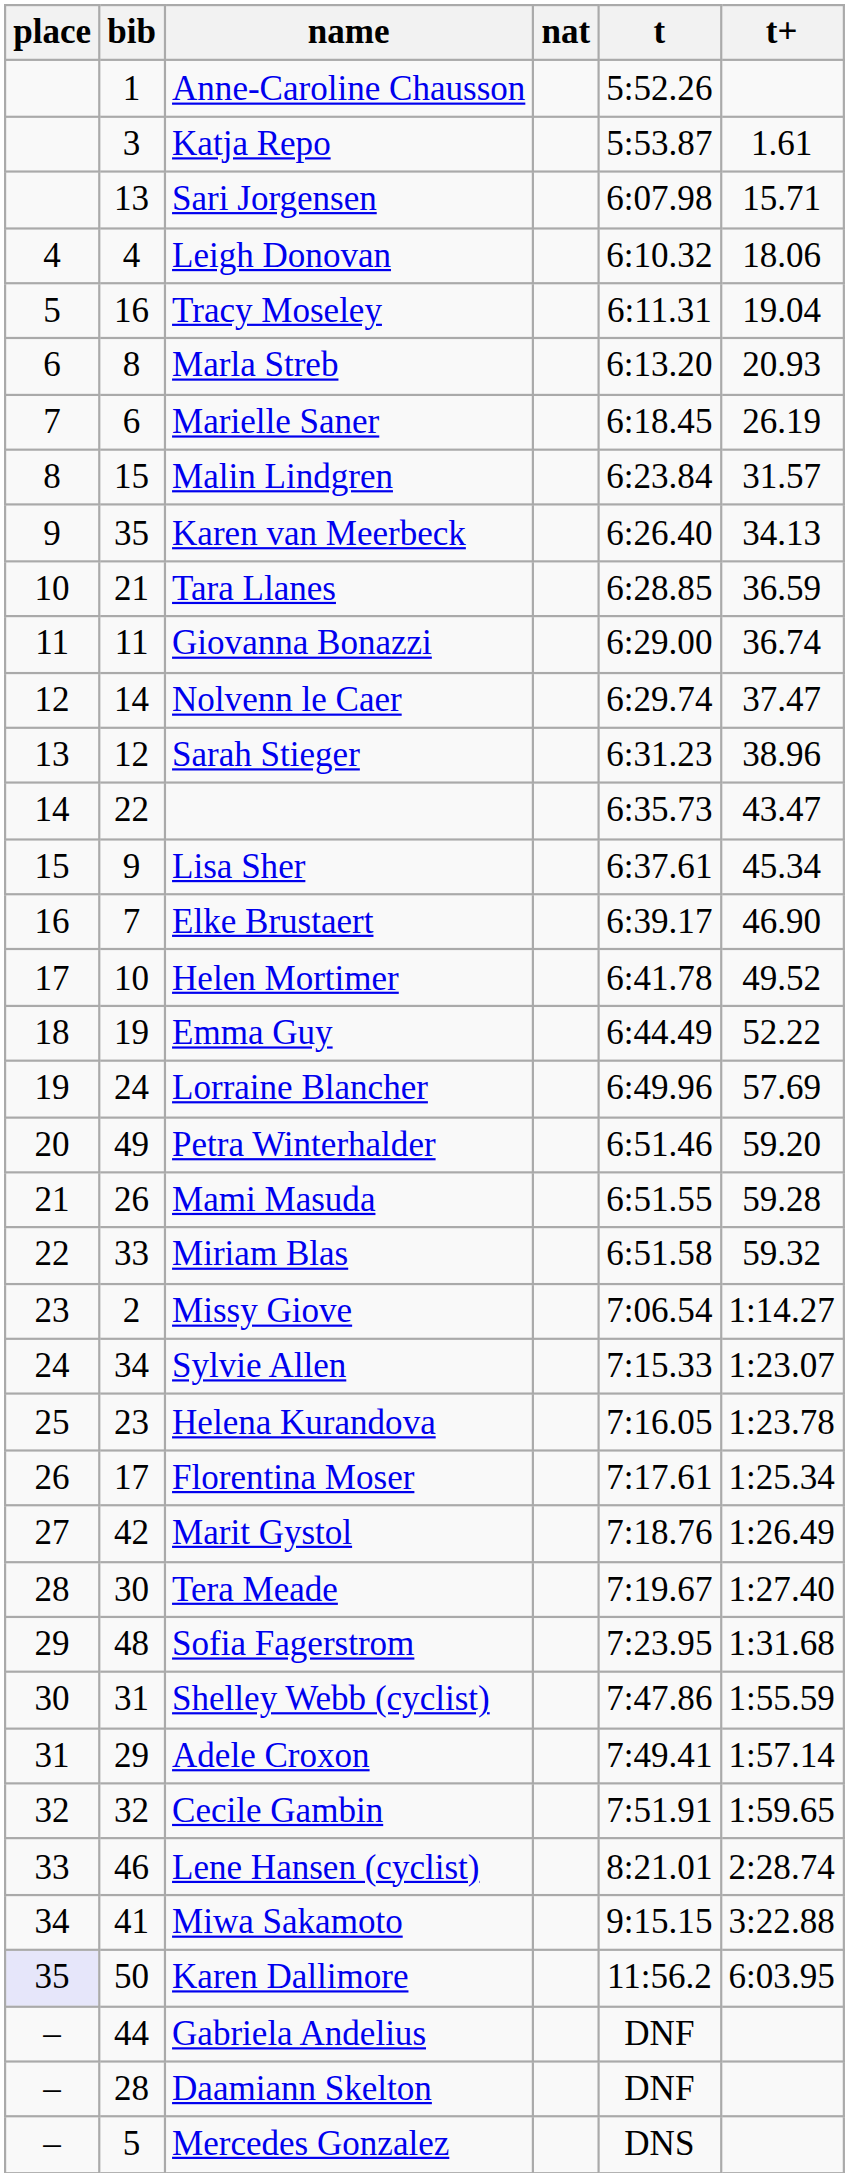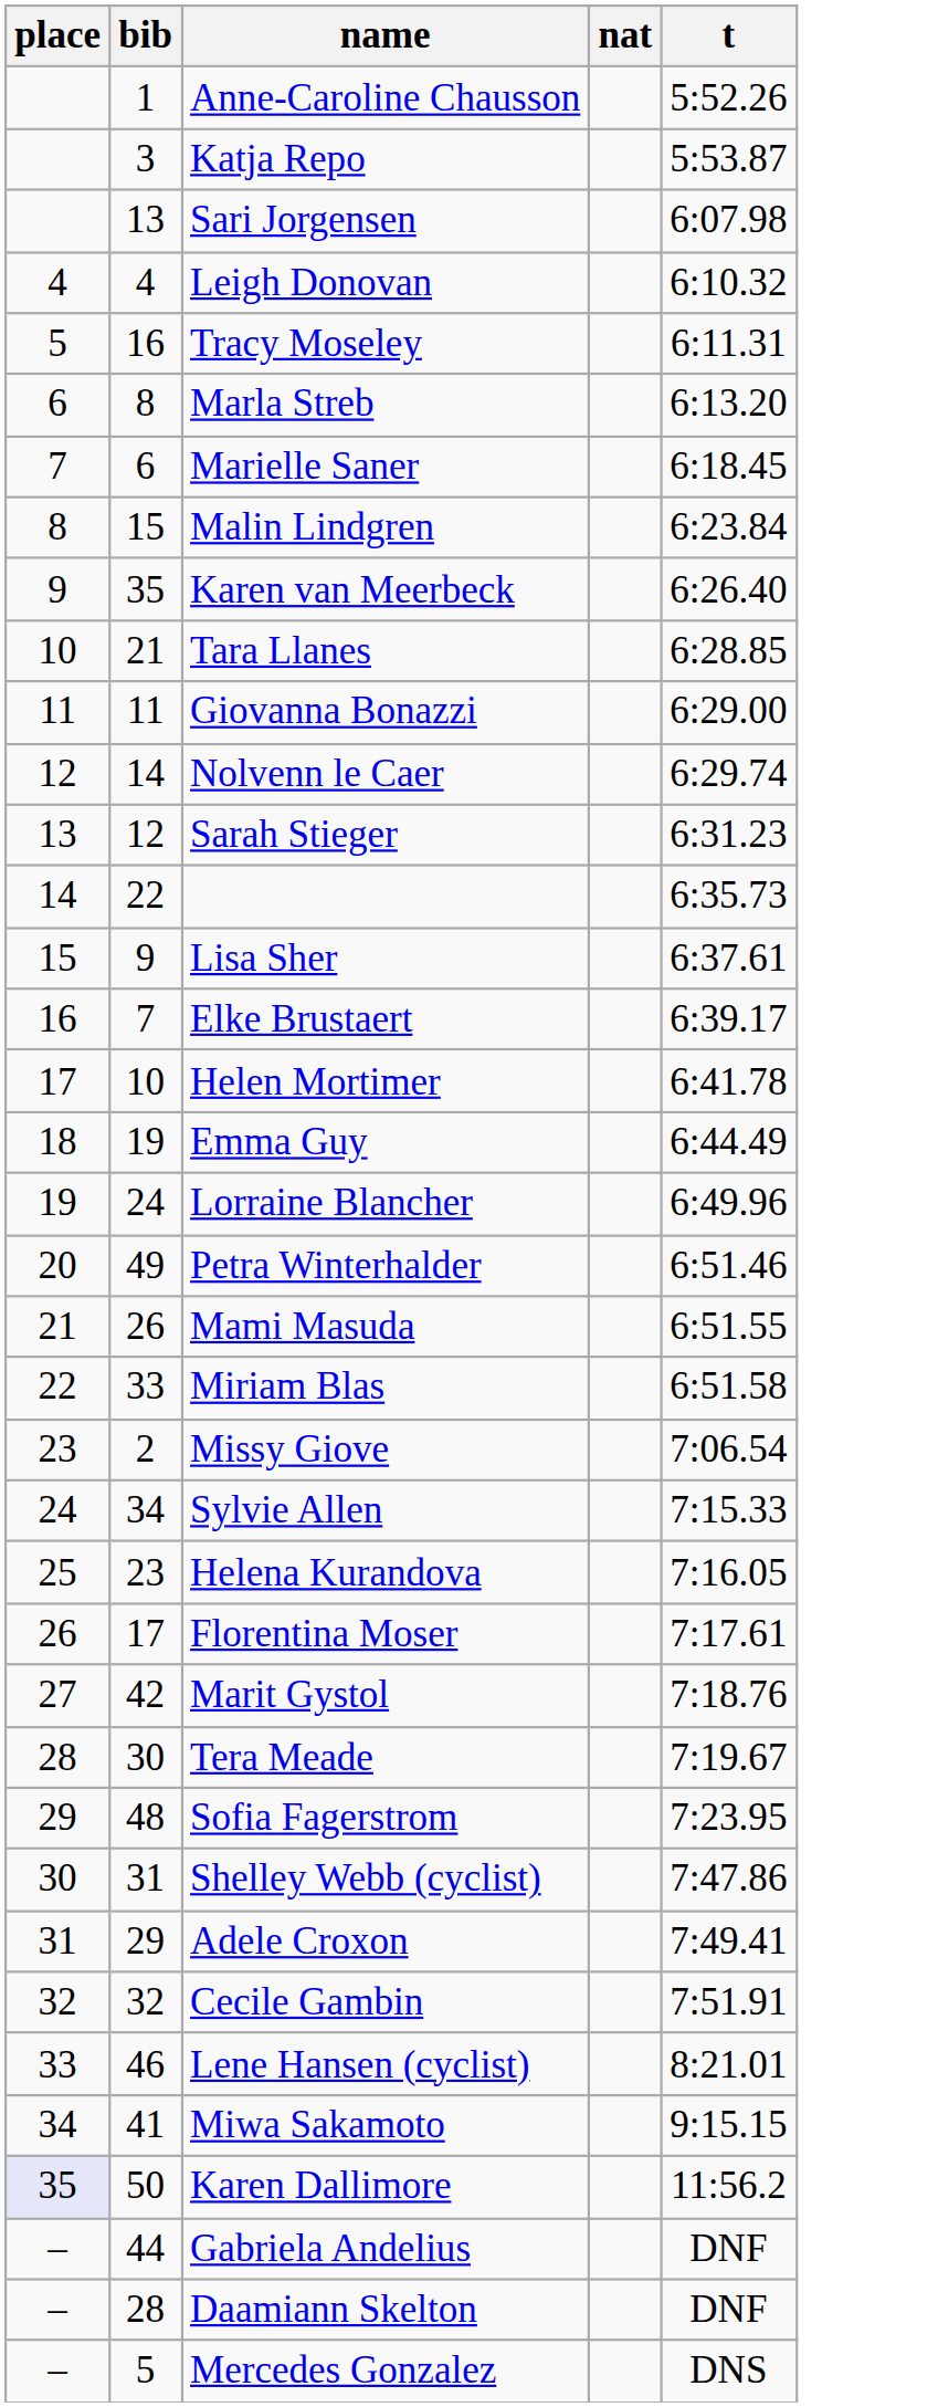 <table class="wikitable" border="1" style="text-align:center">
 <tr>
 <th>place</th>
 <th>bib</th>
 <th>name</th>
 <th>nat</th>
 <th>t</th>
-<th>t+</th>
 </tr>
 <tr>
 <td></td>
 <td>1</td>
 <td align=left><a href='#'>Anne-Caroline Chausson</a></td>
 <td align=left></td>
 <td>5:52.26</td>
-<td></td>
 </tr>
 <tr>
 <td></td>
 <td>3</td>
 <td align=left><a href='#'>Katja Repo</a></td>
 <td align=left></td>
 <td>5:53.87</td>
-<td>1.61</td>
 </tr>
 <tr>
 <td></td>
 <td>13</td>
 <td align=left><a href='#'>Sari Jorgensen</a></td>
 <td align=left></td>
 <td>6:07.98</td>
-<td>15.71</td>
 </tr>
 <tr>
 <td>4</td>
 <td>4</td>
 <td align=left><a href='#'>Leigh Donovan</a></td>
 <td align=left></td>
 <td>6:10.32</td>
-<td>18.06</td>
 </tr>
 <tr>
 <td>5</td>
 <td>16</td>
 <td align=left><a href='#'>Tracy Moseley</a></td>
 <td align=left></td>
 <td>6:11.31</td>
-<td>19.04</td>
 </tr>
 <tr>
 <td>6</td>
 <td>8</td>
 <td align=left><a href='#'>Marla Streb</a></td>
 <td align=left></td>
 <td>6:13.20</td>
-<td>20.93</td>
 </tr>
 <tr>
 <td>7</td>
 <td>6</td>
 <td align=left><a href='#'>Marielle Saner</a></td>
 <td align=left></td>
 <td>6:18.45</td>
-<td>26.19</td>
 </tr>
 <tr>
 <td>8</td>
 <td>15</td>
 <td align=left><a href='#'>Malin Lindgren</a></td>
 <td align=left></td>
 <td>6:23.84</td>
-<td>31.57</td>
 </tr>
 <tr>
 <td>9</td>
 <td>35</td>
 <td align=left><a href='#'>Karen van Meerbeck</a></td>
 <td align=left></td>
 <td>6:26.40</td>
-<td>34.13</td>
 </tr>
 <tr>
 <td>10</td>
 <td>21</td>
 <td align=left><a href='#'>Tara Llanes</a></td>
 <td align=left></td>
 <td>6:28.85</td>
-<td>36.59</td>
 </tr>
 <tr>
 <td>11</td>
 <td>11</td>
 <td align=left><a href='#'>Giovanna Bonazzi</a></td>
 <td align=left></td>
 <td>6:29.00</td>
-<td>36.74</td>
 </tr>
 <tr>
 <td>12</td>
 <td>14</td>
 <td align=left><a href='#'>Nolvenn le Caer</a></td>
 <td align=left></td>
 <td>6:29.74</td>
-<td>37.47</td>
 </tr>
 <tr>
 <td>13</td>
 <td>12</td>
 <td align=left><a href='#'>Sarah Stieger</a></td>
 <td align=left></td>
 <td>6:31.23</td>
-<td>38.96</td>
 </tr>
 <tr>
 <td>14</td>
 <td>22</td>
 <td align=left></td>
 <td align=left></td>
 <td>6:35.73</td>
-<td>43.47</td>
 </tr>
 <tr>
 <td>15</td>
 <td>9</td>
 <td align=left><a href='#'>Lisa Sher</a></td>
 <td align=left></td>
 <td>6:37.61</td>
-<td>45.34</td>
 </tr>
 <tr>
 <td>16</td>
 <td>7</td>
 <td align=left><a href='#'>Elke Brustaert</a></td>
 <td align=left></td>
 <td>6:39.17</td>
-<td>46.90</td>
 </tr>
 <tr>
 <td>17</td>
 <td>10</td>
 <td align=left><a href='#'>Helen Mortimer</a></td>
 <td align=left></td>
 <td>6:41.78</td>
-<td>49.52</td>
 </tr>
 <tr>
 <td>18</td>
 <td>19</td>
 <td align=left><a href='#'>Emma Guy</a></td>
 <td align=left></td>
 <td>6:44.49</td>
-<td>52.22</td>
 </tr>
 <tr>
 <td>19</td>
 <td>24</td>
 <td align=left><a href='#'>Lorraine Blancher</a></td>
 <td align=left></td>
 <td>6:49.96</td>
-<td>57.69</td>
 </tr>
 <tr>
 <td>20</td>
 <td>49</td>
 <td align=left><a href='#'>Petra Winterhalder</a></td>
 <td align=left></td>
 <td>6:51.46</td>
-<td>59.20</td>
 </tr>
 <tr>
 <td>21</td>
 <td>26</td>
 <td align=left><a href='#'>Mami Masuda</a></td>
 <td align=left></td>
 <td>6:51.55</td>
-<td>59.28</td>
 </tr>
 <tr>
 <td>22</td>
 <td>33</td>
 <td align=left><a href='#'>Miriam Blas</a></td>
 <td align=left></td>
 <td>6:51.58</td>
-<td>59.32</td>
 </tr>
 <tr>
 <td>23</td>
 <td>2</td>
 <td align=left><a href='#'>Missy Giove</a></td>
 <td align=left></td>
 <td>7:06.54</td>
-<td>1:14.27</td>
 </tr>
 <tr>
 <td>24</td>
 <td>34</td>
 <td align=left><a href='#'>Sylvie Allen</a></td>
 <td align=left></td>
 <td>7:15.33</td>
-<td>1:23.07</td>
 </tr>
 <tr>
 <td>25</td>
 <td>23</td>
 <td align=left><a href='#'>Helena Kurandova</a></td>
 <td align=left></td>
 <td>7:16.05</td>
-<td>1:23.78</td>
 </tr>
 <tr>
 <td>26</td>
 <td>17</td>
 <td align=left><a href='#'>Florentina Moser</a></td>
 <td align=left></td>
 <td>7:17.61</td>
-<td>1:25.34</td>
 </tr>
 <tr>
 <td>27</td>
 <td>42</td>
 <td align=left><a href='#'>Marit Gystol</a></td>
 <td align=left></td>
 <td>7:18.76</td>
-<td>1:26.49</td>
 </tr>
 <tr>
 <td>28</td>
 <td>30</td>
 <td align=left><a href='#'>Tera Meade</a></td>
 <td align=left></td>
 <td>7:19.67</td>
-<td>1:27.40</td>
 </tr>
 <tr>
 <td>29</td>
 <td>48</td>
 <td align=left><a href='#'>Sofia Fagerstrom</a></td>
 <td align=left></td>
 <td>7:23.95</td>
-<td>1:31.68</td>
 </tr>
 <tr>
 <td>30</td>
 <td>31</td>
 <td align=left><a href='#'>Shelley Webb (cyclist)</a></td>
 <td align=left></td>
 <td>7:47.86</td>
-<td>1:55.59</td>
 </tr>
 <tr>
 <td>31</td>
 <td>29</td>
 <td align=left><a href='#'>Adele Croxon</a></td>
 <td align=left></td>
 <td>7:49.41</td>
-<td>1:57.14</td>
 </tr>
 <tr>
 <td>32</td>
 <td>32</td>
 <td align=left><a href='#'>Cecile Gambin</a></td>
 <td align=left></td>
 <td>7:51.91</td>
-<td>1:59.65</td>
 </tr>
 <tr>
 <td>33</td>
 <td>46</td>
 <td align=left><a href='#'>Lene Hansen (cyclist)</a></td>
 <td align=left></td>
 <td>8:21.01</td>
-<td>2:28.74</td>
 </tr>
 <tr>
 <td>34</td>
 <td>41</td>
 <td align=left><a href='#'>Miwa Sakamoto</a></td>
 <td align=left></td>
 <td>9:15.15</td>
-<td>3:22.88</td>
 </tr>
 <tr>
 <td style="background: lavender;">35</td>
 <td>50</td>
 <td align=left><a href='#'>Karen Dallimore</a></td>
 <td align=left></td>
 <td>11:56.2</td>
-<td>6:03.95</td>
 </tr>
 <tr>
 <td>–</td>
 <td>44</td>
 <td align=left><a href='#'>Gabriela Andelius</a></td>
 <td align=left></td>
 <td>DNF</td>
-<td></td>
 </tr>
 <tr>
 <td>–</td>
 <td>28</td>
 <td align=left><a href='#'>Daamiann Skelton</a></td>
 <td align=left></td>
 <td>DNF</td>
-<td></td>
 </tr>
 <tr>
 <td>–</td>
 <td>5</td>
 <td align=left><a href='#'>Mercedes Gonzalez</a></td>
 <td align=left></td>
 <td>DNS</td>
-<td></td>
 </tr>
 </table>
